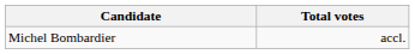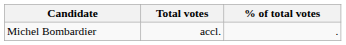 <table class="wikitable" width="475">
 <tr>
 <th align="left">Candidate</th>
 <th align="right">Total votes</th>
+<th align="right">% of total votes</th>
 </tr>
 <tr>
 <td align="left">Michel Bombardier</td>
 <td align="right">accl.</td>
+<td align="right">.</td>
 </tr>
 </table>
